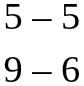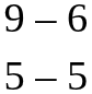 <table style="text-align:center">
 <tr>
 <th width=200></th>
 <th width=100></th>
 <th width=200></th>
 </tr>
 <tr>
 <td align=right><strong></strong></td>
+<td>9 – 6</td>
+<td align=left></td>
+</tr>
+<tr>
+<td align=right><strong></strong></td>
 <td>5 – 5</td>
 <td align=left><strong></strong></td>
 </tr>
-<tr>
-<td align=right><strong></strong></td>
-<td>9 – 6</td>
-<td align=left></td>
-</tr>
 </table>
